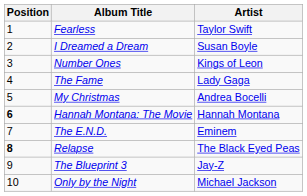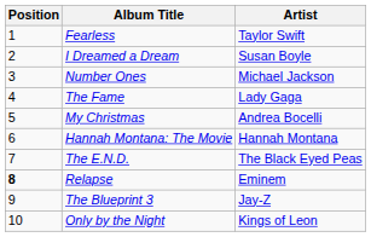 <table class="wikitable">
 <tr>
 <th>Position</th>
 <th>Album Title</th>
 <th>Artist</th>
 </tr>
 <tr>
 <td>1</td>
 <td><em><a href='#'>Fearless</a></em></td>
 <td><a href='#'>Taylor Swift</a></td>
 </tr>
 <tr>
 <td>2</td>
 <td><em><a href='#'>I Dreamed a Dream</a></em></td>
 <td><a href='#'>Susan Boyle</a></td>
 </tr>
 <tr>
 <td>3</td>
 <td><em><a href='#'>Number Ones</a></em></td>
-<td><a href='#'>Kings of Leon</a></td>
+<td><a href='#'>Michael Jackson</a></td>
 </tr>
 <tr>
 <td>4</td>
 <td><em><a href='#'>The Fame</a></em></td>
 <td><a href='#'>Lady Gaga</a></td>
 </tr>
 <tr>
 <td>5</td>
 <td><em><a href='#'>My Christmas</a></em></td>
 <td><a href='#'>Andrea Bocelli</a></td>
 </tr>
 <tr>
-<td><strong>6</strong></td>
+<td>6</td>
 <td><em><a href='#'>Hannah Montana: The Movie</a></em></td>
 <td><a href='#'>Hannah Montana</a></td>
 </tr>
 <tr>
 <td>7</td>
 <td><em><a href='#'>The E.N.D.</a></em></td>
-<td><a href='#'>Eminem</a></td>
+<td><a href='#'>The Black Eyed Peas</a></td>
 </tr>
 <tr>
 <td><strong>8</strong></td>
 <td><em><a href='#'>Relapse</a></em></td>
-<td><a href='#'>The Black Eyed Peas</a></td>
+<td><a href='#'>Eminem</a></td>
 </tr>
 <tr>
 <td>9</td>
 <td><em><a href='#'>The Blueprint 3</a></em></td>
 <td><a href='#'>Jay-Z</a></td>
 </tr>
 <tr>
 <td>10</td>
 <td><em><a href='#'>Only by the Night</a></em></td>
-<td><a href='#'>Michael Jackson</a></td>
+<td><a href='#'>Kings of Leon</a></td>
 </tr>
 </table>
